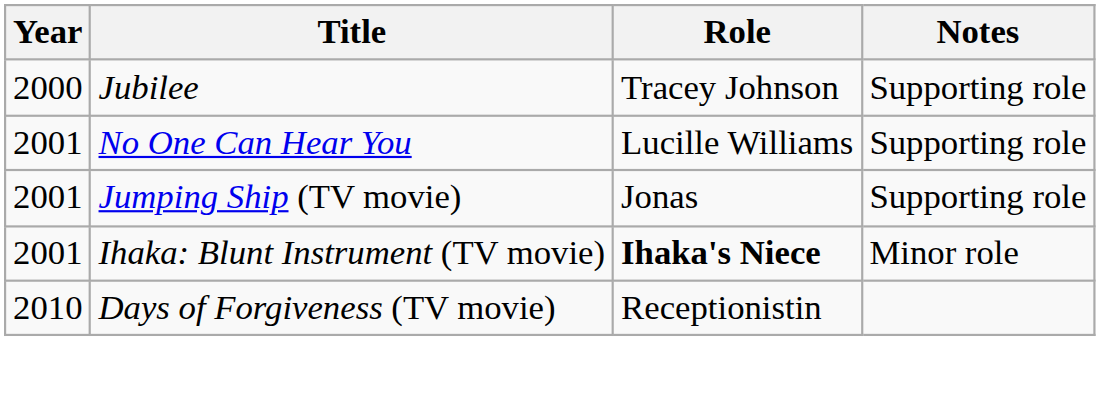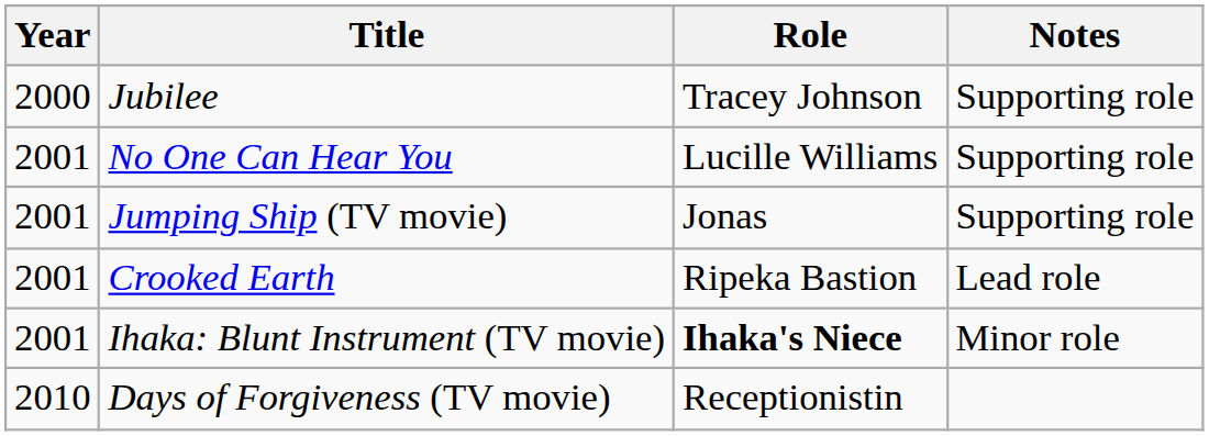 <table class="wikitable sortable">
 <tr>
 <th>Year</th>
 <th>Title</th>
 <th>Role</th>
 <th class="unsortable">Notes</th>
 </tr>
 <tr>
 <td>2000</td>
 <td><em>Jubilee</em></td>
 <td>Tracey Johnson</td>
 <td>Supporting role</td>
 </tr>
 <tr>
 <td>2001</td>
 <td><em><a href='#'>No One Can Hear You</a></em></td>
 <td>Lucille Williams</td>
 <td>Supporting role</td>
 </tr>
 <tr>
 <td>2001</td>
 <td><em><a href='#'>Jumping Ship</a></em> (TV movie)</td>
 <td>Jonas</td>
 <td>Supporting role</td>
 </tr>
 <tr>
 <td>2001</td>
+<td><em><a href='#'>Crooked Earth</a> </em></td>
+<td>Ripeka Bastion</td>
+<td>Lead role</td>
+</tr>
+<tr>
+<td>2001</td>
 <td><em>Ihaka: Blunt Instrument</em> (TV movie)</td>
 <td><strong>Ihaka's Niece</strong></td>
 <td>Minor role</td>
 </tr>
 <tr>
 <td>2010</td>
 <td><em>Days of Forgiveness</em> (TV movie)</td>
 <td>Receptionistin</td>
 </tr>
 </table>
